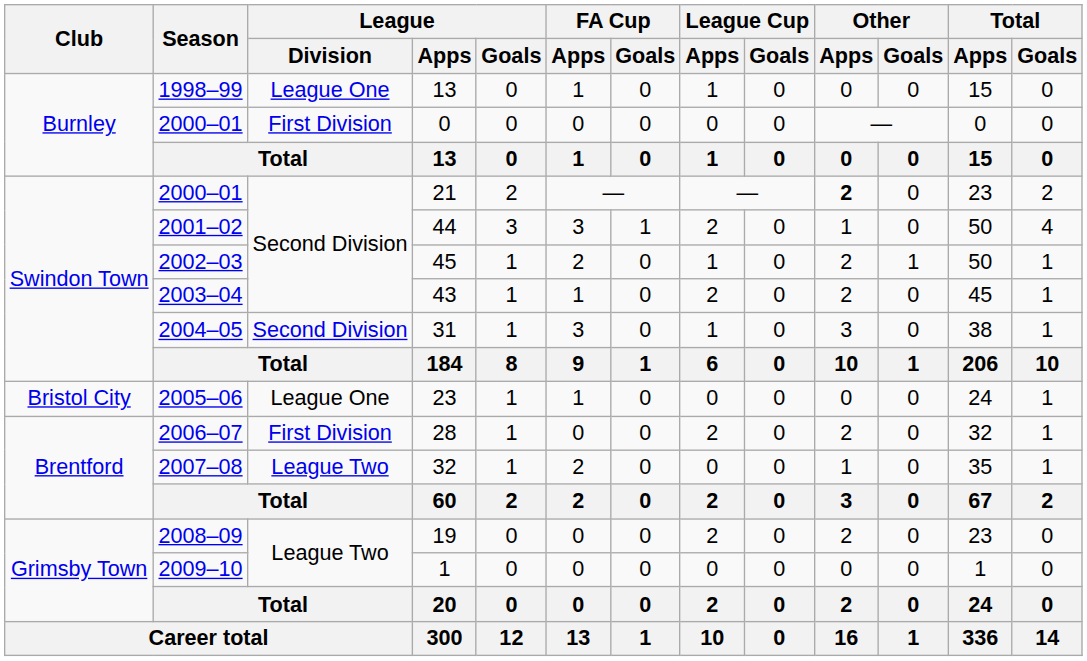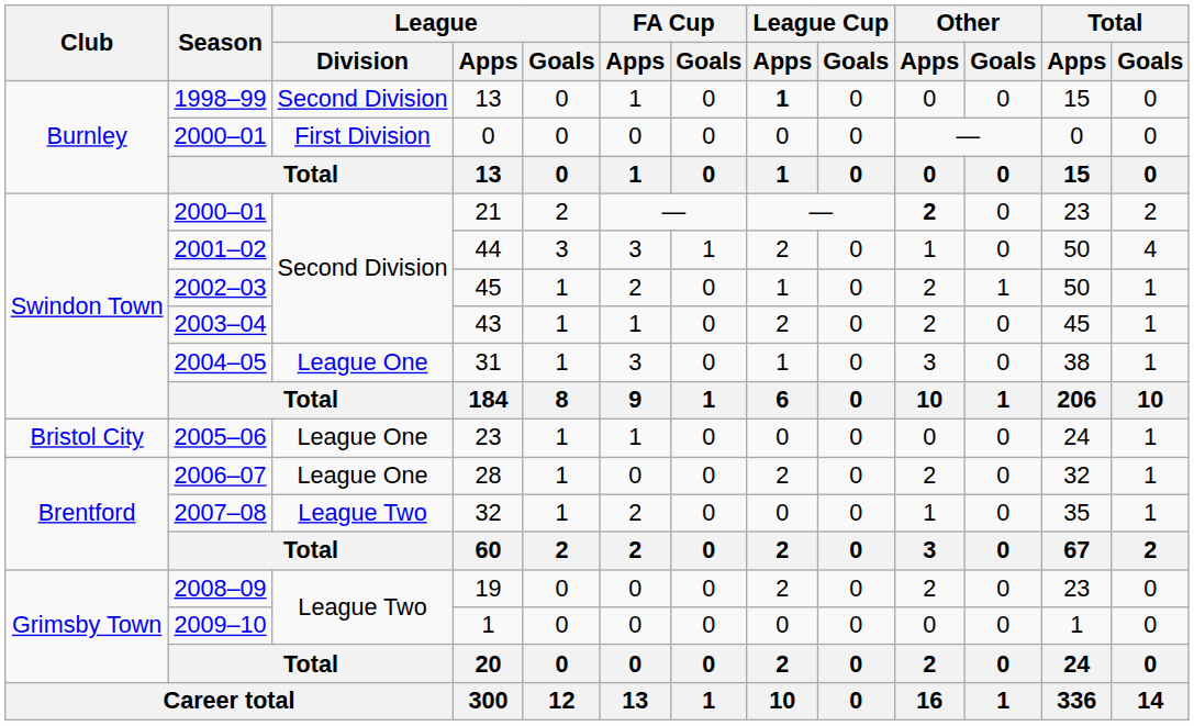 <table class="wikitable" style="text-align: center">
 <tr>
 <th rowspan="2">Club</th>
 <th rowspan="2">Season</th>
 <th colspan="3">League</th>
 <th colspan="2">FA Cup</th>
 <th colspan="2">League Cup</th>
 <th colspan="2">Other</th>
 <th colspan="2">Total</th>
 </tr>
 <tr>
 <th>Division</th>
 <th>Apps</th>
 <th>Goals</th>
 <th>Apps</th>
 <th>Goals</th>
 <th>Apps</th>
 <th>Goals</th>
 <th>Apps</th>
 <th>Goals</th>
 <th>Apps</th>
 <th>Goals</th>
 </tr>
 <tr>
 <td rowspan="3"><a href='#'>Burnley</a></td>
 <td><a href='#'>1998–99</a></td>
-<td><a href='#'>League One</a></td>
+<td><a href='#'>Second Division</a></td>
 <td>13</td>
 <td>0</td>
 <td>1</td>
 <td>0</td>
-<td>1</td>
+<td><strong>1</strong></td>
 <td>0</td>
 <td>0</td>
 <td>0</td>
 <td>15</td>
 <td>0</td>
 </tr>
 <tr>
 <td><a href='#'>2000–01</a></td>
 <td><a href='#'>First Division</a></td>
 <td>0</td>
 <td>0</td>
 <td>0</td>
 <td>0</td>
 <td>0</td>
 <td>0</td>
 <td colspan="2">―</td>
 <td>0</td>
 <td>0</td>
 </tr>
 <tr>
 <th colspan="2">Total</th>
 <th>13</th>
 <th>0</th>
 <th>1</th>
 <th>0</th>
 <th>1</th>
 <th>0</th>
 <th>0</th>
 <th>0</th>
 <th>15</th>
 <th>0</th>
 </tr>
 <tr>
 <td rowspan="6"><a href='#'>Swindon Town</a></td>
 <td><a href='#'>2000–01</a></td>
 <td rowspan="4">Second Division</td>
 <td>21</td>
 <td>2</td>
 <td colspan="2">―</td>
 <td colspan="2">―</td>
 <td><strong>2</strong></td>
 <td>0</td>
 <td>23</td>
 <td>2</td>
 </tr>
 <tr>
 <td><a href='#'>2001–02</a></td>
 <td>44</td>
 <td>3</td>
 <td>3</td>
 <td>1</td>
 <td>2</td>
 <td>0</td>
 <td>1</td>
 <td>0</td>
 <td>50</td>
 <td>4</td>
 </tr>
 <tr>
 <td><a href='#'>2002–03</a></td>
 <td>45</td>
 <td>1</td>
 <td>2</td>
 <td>0</td>
 <td>1</td>
 <td>0</td>
 <td>2</td>
 <td>1</td>
 <td>50</td>
 <td>1</td>
 </tr>
 <tr>
 <td><a href='#'>2003–04</a></td>
 <td>43</td>
 <td>1</td>
 <td>1</td>
 <td>0</td>
 <td>2</td>
 <td>0</td>
 <td>2</td>
 <td>0</td>
 <td>45</td>
 <td>1</td>
 </tr>
 <tr>
 <td><a href='#'>2004–05</a></td>
-<td><a href='#'>Second Division</a></td>
+<td><a href='#'>League One</a></td>
 <td>31</td>
 <td>1</td>
 <td>3</td>
 <td>0</td>
 <td>1</td>
 <td>0</td>
 <td>3</td>
 <td>0</td>
 <td>38</td>
 <td>1</td>
 </tr>
 <tr>
 <th colspan="2">Total</th>
 <th>184</th>
 <th>8</th>
 <th>9</th>
 <th>1</th>
 <th>6</th>
 <th>0</th>
 <th>10</th>
 <th>1</th>
 <th>206</th>
 <th>10</th>
 </tr>
 <tr>
 <td><a href='#'>Bristol City</a></td>
 <td><a href='#'>2005–06</a></td>
 <td>League One</td>
 <td>23</td>
 <td>1</td>
 <td>1</td>
 <td>0</td>
 <td>0</td>
 <td>0</td>
 <td>0</td>
 <td>0</td>
 <td>24</td>
 <td>1</td>
 </tr>
 <tr>
 <td rowspan="3"><a href='#'>Brentford</a></td>
 <td><a href='#'>2006–07</a></td>
-<td><a href='#'>First Division</a></td>
+<td>League One</td>
 <td>28</td>
 <td>1</td>
 <td>0</td>
 <td>0</td>
 <td>2</td>
 <td>0</td>
 <td>2</td>
 <td>0</td>
 <td>32</td>
 <td>1</td>
 </tr>
 <tr>
 <td><a href='#'>2007–08</a></td>
 <td><a href='#'>League Two</a></td>
 <td>32</td>
 <td>1</td>
 <td>2</td>
 <td>0</td>
 <td>0</td>
 <td>0</td>
 <td>1</td>
 <td>0</td>
 <td>35</td>
 <td>1</td>
 </tr>
 <tr>
 <th colspan="2">Total</th>
 <th>60</th>
 <th>2</th>
 <th>2</th>
 <th>0</th>
 <th>2</th>
 <th>0</th>
 <th>3</th>
 <th>0</th>
 <th>67</th>
 <th>2</th>
 </tr>
 <tr>
 <td rowspan="3"><a href='#'>Grimsby Town</a></td>
 <td><a href='#'>2008–09</a></td>
 <td rowspan="2">League Two</td>
 <td>19</td>
 <td>0</td>
 <td>0</td>
 <td>0</td>
 <td>2</td>
 <td>0</td>
 <td>2</td>
 <td>0</td>
 <td>23</td>
 <td>0</td>
 </tr>
 <tr>
 <td><a href='#'>2009–10</a></td>
 <td>1</td>
 <td>0</td>
 <td>0</td>
 <td>0</td>
 <td>0</td>
 <td>0</td>
 <td>0</td>
 <td>0</td>
 <td>1</td>
 <td>0</td>
 </tr>
 <tr>
 <th colspan="2">Total</th>
 <th>20</th>
 <th>0</th>
 <th>0</th>
 <th>0</th>
 <th>2</th>
 <th>0</th>
 <th>2</th>
 <th>0</th>
 <th>24</th>
 <th>0</th>
 </tr>
 <tr>
 <th colspan="3">Career total</th>
 <th>300</th>
 <th>12</th>
 <th>13</th>
 <th>1</th>
 <th>10</th>
 <th>0</th>
 <th>16</th>
 <th>1</th>
 <th>336</th>
 <th>14</th>
 </tr>
 </table>
